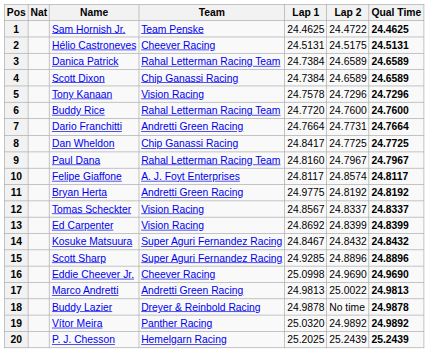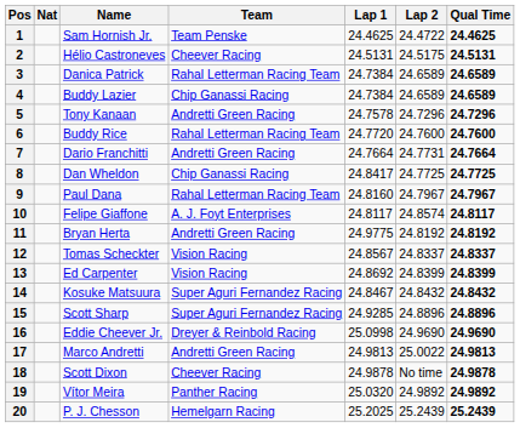 <table class="wikitable" style="font-size: 95%;">
 <tr>
 <th>Pos</th>
 <th>Nat</th>
 <th>Name</th>
 <th>Team</th>
 <th>Lap 1</th>
 <th>Lap 2</th>
 <th>Qual Time</th>
 </tr>
 <tr>
 <th>1</th>
 <td></td>
 <td><a href='#'>Sam Hornish Jr.</a></td>
 <td><a href='#'>Team Penske</a></td>
 <td>24.4625</td>
 <td>24.4722</td>
 <td><strong>24.4625</strong></td>
 </tr>
 <tr>
 <th>2</th>
 <td></td>
 <td><a href='#'>Hélio Castroneves</a></td>
 <td><a href='#'>Cheever Racing</a></td>
 <td>24.5131</td>
 <td>24.5175</td>
 <td><strong>24.5131</strong></td>
 </tr>
 <tr>
 <th>3</th>
 <td></td>
 <td><a href='#'>Danica Patrick</a></td>
 <td><a href='#'>Rahal Letterman Racing Team</a></td>
 <td>24.7384</td>
 <td>24.6589</td>
 <td><strong>24.6589</strong></td>
 </tr>
 <tr>
 <th>4</th>
 <td></td>
-<td><a href='#'>Scott Dixon</a></td>
+<td><a href='#'>Buddy Lazier</a></td>
 <td><a href='#'>Chip Ganassi Racing</a></td>
 <td>24.7384</td>
 <td>24.6589</td>
 <td><strong>24.6589</strong></td>
 </tr>
 <tr>
 <th>5</th>
 <td></td>
 <td><a href='#'>Tony Kanaan</a></td>
-<td><a href='#'>Vision Racing</a></td>
+<td><a href='#'>Andretti Green Racing</a></td>
 <td>24.7578</td>
 <td>24.7296</td>
 <td><strong>24.7296</strong></td>
 </tr>
 <tr>
 <th>6</th>
 <td></td>
 <td><a href='#'>Buddy Rice</a></td>
 <td><a href='#'>Rahal Letterman Racing Team</a></td>
 <td>24.7720</td>
 <td>24.7600</td>
 <td><strong>24.7600</strong></td>
 </tr>
 <tr>
 <th>7</th>
 <td></td>
 <td><a href='#'>Dario Franchitti</a></td>
 <td><a href='#'>Andretti Green Racing</a></td>
 <td>24.7664</td>
 <td>24.7731</td>
 <td><strong>24.7664</strong></td>
 </tr>
 <tr>
 <th>8</th>
 <td></td>
 <td><a href='#'>Dan Wheldon</a></td>
 <td><a href='#'>Chip Ganassi Racing</a></td>
 <td>24.8417</td>
 <td>24.7725</td>
 <td><strong>24.7725</strong></td>
 </tr>
 <tr>
 <th>9</th>
 <td></td>
 <td><a href='#'>Paul Dana</a></td>
 <td><a href='#'>Rahal Letterman Racing Team</a></td>
 <td>24.8160</td>
 <td>24.7967</td>
 <td><strong>24.7967</strong></td>
 </tr>
 <tr>
 <th>10</th>
 <td></td>
 <td><a href='#'>Felipe Giaffone</a></td>
 <td><a href='#'>A. J. Foyt Enterprises</a></td>
 <td>24.8117</td>
 <td>24.8574</td>
 <td><strong>24.8117</strong></td>
 </tr>
 <tr>
 <th>11</th>
 <td></td>
 <td><a href='#'>Bryan Herta</a></td>
 <td><a href='#'>Andretti Green Racing</a></td>
 <td>24.9775</td>
 <td>24.8192</td>
 <td><strong>24.8192</strong></td>
 </tr>
 <tr>
 <th>12</th>
 <td></td>
 <td><a href='#'>Tomas Scheckter</a></td>
 <td><a href='#'>Vision Racing</a></td>
 <td>24.8567</td>
 <td>24.8337</td>
 <td><strong>24.8337</strong></td>
 </tr>
 <tr>
 <th>13</th>
 <td></td>
 <td><a href='#'>Ed Carpenter</a></td>
 <td><a href='#'>Vision Racing</a></td>
 <td>24.8692</td>
 <td>24.8399</td>
 <td><strong>24.8399</strong></td>
 </tr>
 <tr>
 <th>14</th>
 <td></td>
 <td><a href='#'>Kosuke Matsuura</a></td>
 <td><a href='#'>Super Aguri Fernandez Racing</a></td>
 <td>24.8467</td>
 <td>24.8432</td>
 <td><strong>24.8432</strong></td>
 </tr>
 <tr>
 <th>15</th>
 <td></td>
 <td><a href='#'>Scott Sharp</a></td>
 <td><a href='#'>Super Aguri Fernandez Racing</a></td>
 <td>24.9285</td>
 <td>24.8896</td>
 <td><strong>24.8896</strong></td>
 </tr>
 <tr>
 <th>16</th>
 <td></td>
 <td><a href='#'>Eddie Cheever Jr.</a></td>
-<td><a href='#'>Cheever Racing</a></td>
+<td><a href='#'>Dreyer & Reinbold Racing</a></td>
 <td>25.0998</td>
 <td>24.9690</td>
 <td><strong>24.9690</strong></td>
 </tr>
 <tr>
 <th>17</th>
 <td></td>
 <td><a href='#'>Marco Andretti</a></td>
 <td><a href='#'>Andretti Green Racing</a></td>
 <td>24.9813</td>
 <td>25.0022</td>
 <td><strong>24.9813</strong></td>
 </tr>
 <tr>
 <th>18</th>
 <td></td>
-<td><a href='#'>Buddy Lazier</a></td>
-<td><a href='#'>Dreyer & Reinbold Racing</a></td>
+<td><a href='#'>Scott Dixon</a></td>
+<td><a href='#'>Cheever Racing</a></td>
 <td>24.9878</td>
 <td>No time</td>
 <td><strong>24.9878</strong></td>
 </tr>
 <tr>
 <th>19</th>
 <td></td>
 <td><a href='#'>Vítor Meira</a></td>
 <td><a href='#'>Panther Racing</a></td>
 <td>25.0320</td>
 <td>24.9892</td>
 <td><strong>24.9892</strong></td>
 </tr>
 <tr>
 <th>20</th>
 <td></td>
 <td><a href='#'>P. J. Chesson</a></td>
 <td><a href='#'>Hemelgarn Racing</a></td>
 <td>25.2025</td>
 <td>25.2439</td>
 <td><strong>25.2439</strong></td>
 </tr>
 </table>
